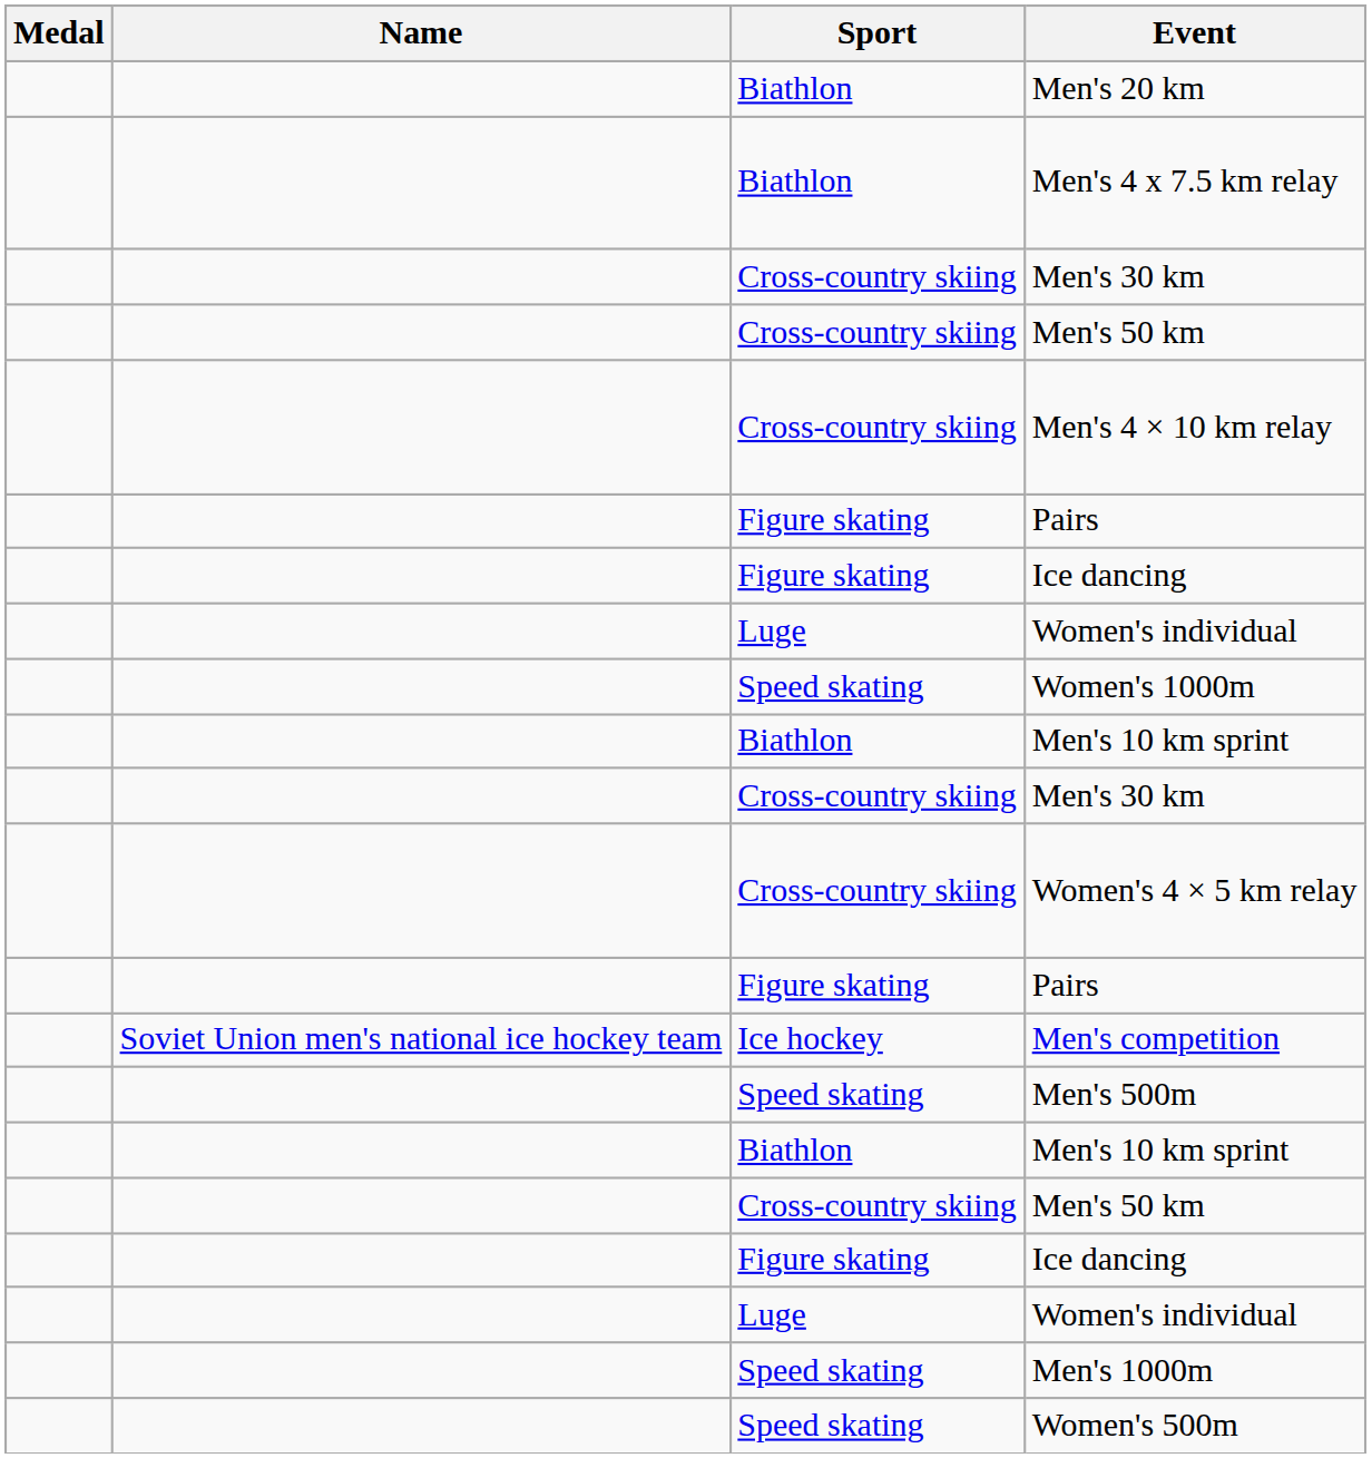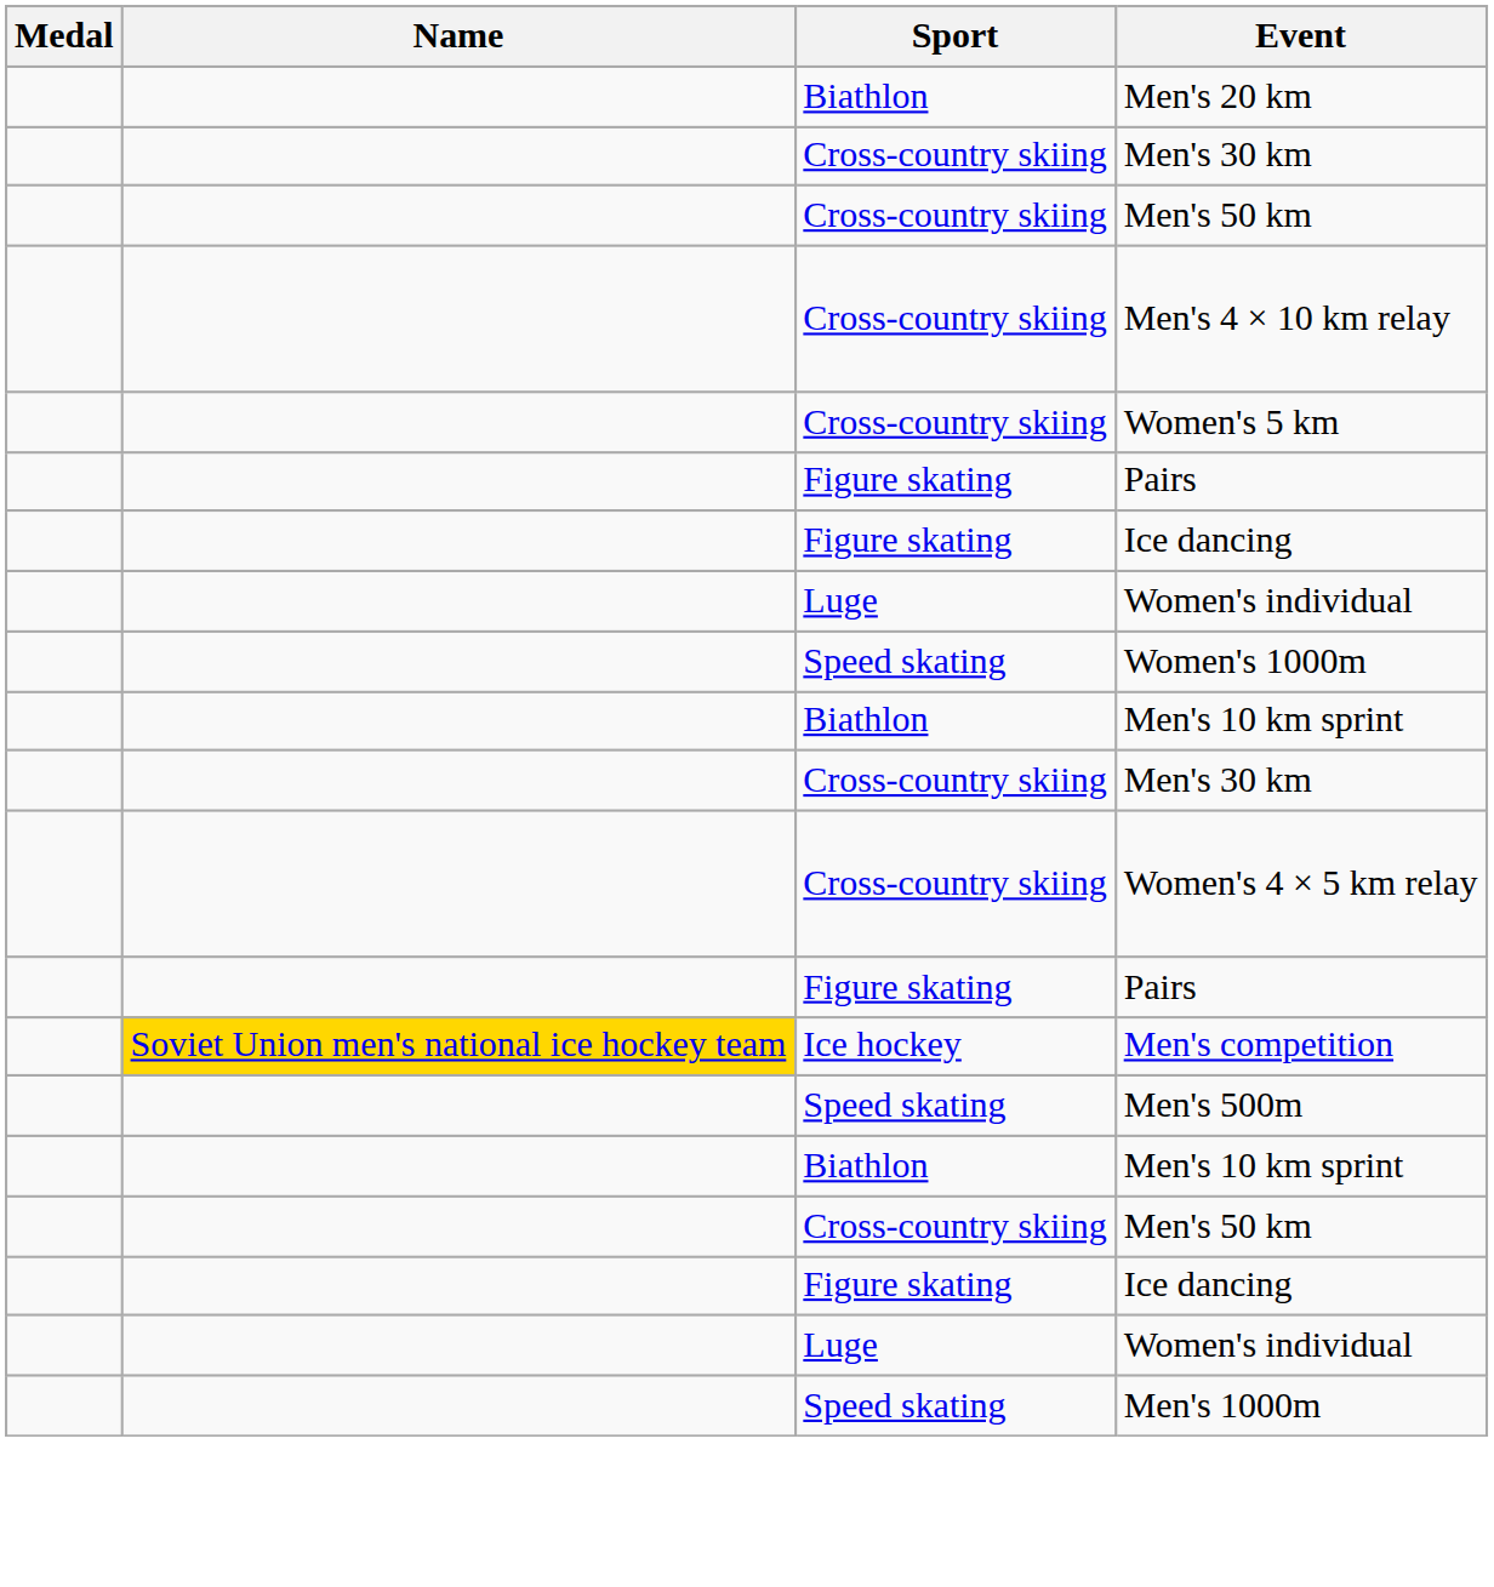 <table class="wikitable sortable" style="font-size:90%">
 <tr>
 <th>Medal</th>
 <th>Name</th>
 <th>Sport</th>
 <th>Event</th>
 </tr>
 <tr>
 <td></td>
 <td></td>
 <td><a href='#'>Biathlon</a></td>
 <td>Men's 20 km</td>
-</tr>
-<tr>
-<td></td>
-<td> <br>  <br>  <br> </td>
-<td><a href='#'>Biathlon</a></td>
-<td>Men's 4 x 7.5 km relay</td>
 </tr>
 <tr>
 <td></td>
 <td></td>
 <td><a href='#'>Cross-country skiing</a></td>
 <td>Men's 30 km</td>
 </tr>
 <tr>
 <td></td>
 <td></td>
 <td><a href='#'>Cross-country skiing</a></td>
 <td>Men's 50 km</td>
 </tr>
 <tr>
 <td></td>
 <td> <br>  <br>  <br> </td>
 <td><a href='#'>Cross-country skiing</a></td>
 <td>Men's 4 × 10 km relay</td>
+</tr>
+<tr>
+<td></td>
+<td></td>
+<td><a href='#'>Cross-country skiing</a></td>
+<td>Women's 5 km</td>
 </tr>
 <tr>
 <td></td>
 <td> <br> </td>
 <td><a href='#'>Figure skating</a></td>
 <td>Pairs</td>
 </tr>
 <tr>
 <td></td>
 <td> <br> </td>
 <td><a href='#'>Figure skating</a></td>
 <td>Ice dancing</td>
 </tr>
 <tr>
 <td></td>
 <td></td>
 <td><a href='#'>Luge</a></td>
 <td>Women's individual</td>
 </tr>
 <tr>
 <td></td>
 <td></td>
 <td><a href='#'>Speed skating</a></td>
 <td>Women's 1000m</td>
 </tr>
 <tr>
 <td></td>
 <td></td>
 <td><a href='#'>Biathlon</a></td>
 <td>Men's 10 km sprint</td>
 </tr>
 <tr>
 <td></td>
 <td></td>
 <td><a href='#'>Cross-country skiing</a></td>
 <td>Men's 30 km</td>
 </tr>
 <tr>
 <td></td>
 <td> <br>  <br>  <br> </td>
 <td><a href='#'>Cross-country skiing</a></td>
 <td>Women's 4 × 5 km relay</td>
 </tr>
 <tr>
 <td></td>
 <td> <br> </td>
 <td><a href='#'>Figure skating</a></td>
 <td>Pairs</td>
 </tr>
 <tr>
 <td></td>
-<td><a href='#'>Soviet Union men's national ice hockey team</a><br></td>
+<td style="background: gold;"><a href='#'>Soviet Union men's national ice hockey team</a><br></td>
 <td><a href='#'>Ice hockey</a></td>
 <td><a href='#'>Men's competition</a></td>
 </tr>
 <tr>
 <td></td>
 <td></td>
 <td><a href='#'>Speed skating</a></td>
 <td>Men's 500m</td>
 </tr>
 <tr>
 <td></td>
 <td></td>
 <td><a href='#'>Biathlon</a></td>
 <td>Men's 10 km sprint</td>
 </tr>
 <tr>
 <td></td>
 <td></td>
 <td><a href='#'>Cross-country skiing</a></td>
 <td>Men's 50 km</td>
 </tr>
 <tr>
 <td></td>
 <td> <br> </td>
 <td><a href='#'>Figure skating</a></td>
 <td>Ice dancing</td>
 </tr>
 <tr>
 <td></td>
 <td></td>
 <td><a href='#'>Luge</a></td>
 <td>Women's individual</td>
 </tr>
 <tr>
 <td></td>
 <td></td>
 <td><a href='#'>Speed skating</a></td>
 <td>Men's 1000m</td>
 </tr>
-<tr>
-<td></td>
-<td></td>
-<td><a href='#'>Speed skating</a></td>
-<td>Women's 500m</td>
-</tr>
 </table>
